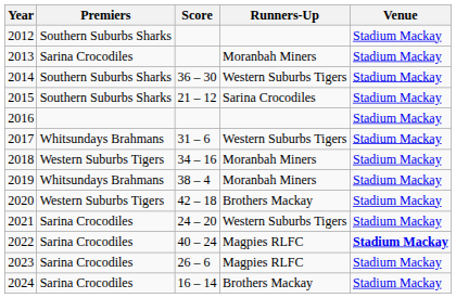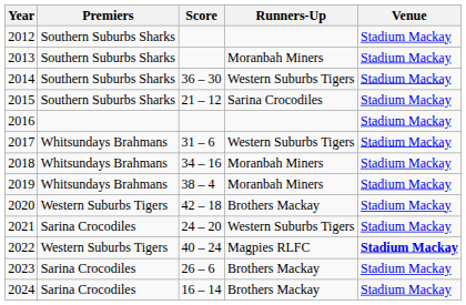 <table class="wikitable">
 <tr>
 <th>Year</th>
 <th>Premiers</th>
 <th>Score</th>
 <th>Runners-Up</th>
 <th>Venue</th>
 </tr>
 <tr>
 <td>2012</td>
 <td> Southern Suburbs Sharks</td>
 <td></td>
 <td></td>
 <td><a href='#'>Stadium Mackay</a></td>
 </tr>
 <tr>
 <td>2013</td>
-<td> Sarina Crocodiles</td>
+<td> Southern Suburbs Sharks</td>
 <td></td>
 <td> Moranbah Miners</td>
 <td><a href='#'>Stadium Mackay</a></td>
 </tr>
 <tr>
 <td>2014</td>
 <td> Southern Suburbs Sharks</td>
 <td>36 – 30</td>
 <td> Western Suburbs Tigers</td>
 <td><a href='#'>Stadium Mackay</a></td>
 </tr>
 <tr>
 <td>2015</td>
 <td> Southern Suburbs Sharks</td>
 <td>21 – 12</td>
 <td> Sarina Crocodiles</td>
 <td><a href='#'>Stadium Mackay</a></td>
 </tr>
 <tr>
 <td>2016</td>
 <td></td>
 <td></td>
 <td></td>
 <td><a href='#'>Stadium Mackay</a></td>
 </tr>
 <tr>
 <td>2017</td>
 <td> Whitsundays Brahmans</td>
 <td>31 – 6</td>
 <td> Western Suburbs Tigers</td>
 <td><a href='#'>Stadium Mackay</a></td>
 </tr>
 <tr>
 <td>2018</td>
-<td> Western Suburbs Tigers</td>
+<td> Whitsundays Brahmans</td>
 <td>34 – 16</td>
 <td> Moranbah Miners</td>
 <td><a href='#'>Stadium Mackay</a></td>
 </tr>
 <tr>
 <td>2019</td>
 <td> Whitsundays Brahmans</td>
 <td>38 – 4</td>
 <td> Moranbah Miners</td>
 <td><a href='#'>Stadium Mackay</a></td>
 </tr>
 <tr>
 <td>2020</td>
 <td> Western Suburbs Tigers</td>
 <td>42 – 18</td>
 <td> Brothers Mackay</td>
 <td><a href='#'>Stadium Mackay</a></td>
 </tr>
 <tr>
 <td>2021</td>
 <td> Sarina Crocodiles</td>
 <td>24 – 20</td>
 <td> Western Suburbs Tigers</td>
 <td><a href='#'>Stadium Mackay</a></td>
 </tr>
 <tr>
 <td>2022</td>
-<td> Sarina Crocodiles</td>
+<td> Western Suburbs Tigers</td>
 <td>40 – 24</td>
 <td> Magpies RLFC</td>
 <td><strong><a href='#'>Stadium Mackay</a></strong></td>
 </tr>
 <tr>
 <td>2023</td>
 <td> Sarina Crocodiles</td>
 <td>26 – 6</td>
-<td> Magpies RLFC</td>
+<td> Brothers Mackay</td>
 <td><a href='#'>Stadium Mackay</a></td>
 </tr>
 <tr>
 <td>2024</td>
 <td> Sarina Crocodiles</td>
 <td>16 – 14</td>
 <td> Brothers Mackay</td>
 <td><a href='#'>Stadium Mackay</a></td>
 </tr>
 </table>
